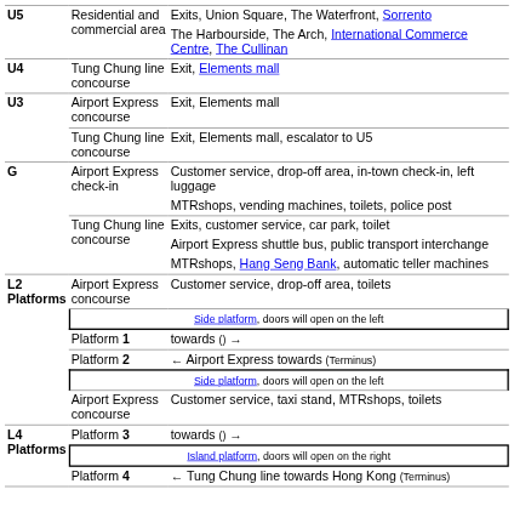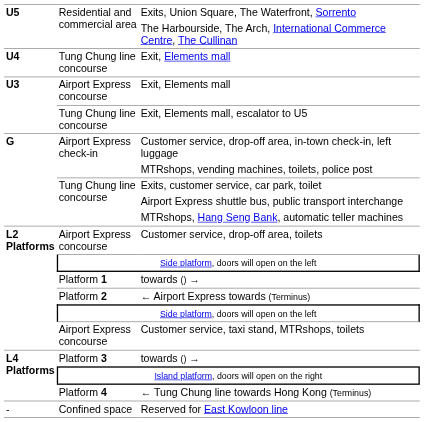 <table border=0 cellspacing=0 cellpadding=3>
 <tr>
 <td style="border-bottom:solid 1px gray;border-top:solid 1px gray;width:35px;vertical-align:top;" rowspan=2><strong>U5</strong><br></td>
 <td style="border-top:solid 1px gray;border-bottom:solid 1px gray;width:100px;vertical-align:top;" rowspan=2>Residential and<br>commercial area</td>
 <td style="border-top:solid 1px gray;width:420px;">Exits, Union Square, The Waterfront, <a href='#'>Sorrento</a></td>
 </tr>
 <tr>
 <td style="border-bottom:solid 1px gray;">The Harbourside, The Arch, <a href='#'>International Commerce Centre</a>, <a href='#'>The Cullinan</a></td>
 </tr>
 <tr>
 <td style="border-bottom:solid 1px gray;vertical-align:top;" rowspan=2><strong>U4</strong></td>
 </tr>
 <tr>
 <td style="border-bottom:solid 1px gray;vertical-align:top;">Tung Chung line <br>concourse</td>
 <td style="border-bottom:solid 1px gray;vertical-align:top;">Exit, <a href='#'>Elements mall</a></td>
 </tr>
 <tr>
 <td style="border-bottom:solid 1px gray;vertical-align:top;" rowspan=2><strong>U3</strong></td>
 <td style="border-bottom:solid 1px gray;vertical-align:top;">Airport Express <br>concourse</td>
 <td style="border-bottom:solid 1px gray;vertical-align:top;">Exit, Elements mall</td>
 </tr>
 <tr>
 <td style="border-bottom:solid 1px gray;vertical-align:top;">Tung Chung line <br>concourse</td>
 <td style="border-bottom:solid 1px gray;vertical-align:top;">Exit, Elements mall, escalator to U5</td>
 </tr>
 <tr>
 <td style="border-bottom:solid 1px gray;vertical-align:top;" rowspan=5><strong>G</strong></td>
 <td style="border-bottom:solid 1px gray;vertical-align:top;" rowspan=2>Airport Express <br>check-in</td>
 <td>Customer service, drop-off area, in-town check-in, left luggage</td>
 </tr>
 <tr>
 <td style="border-bottom:solid 1px gray;">MTRshops, vending machines, toilets, police post</td>
 </tr>
 <tr>
 <td style="border-bottom:solid 1px gray;vertical-align:top;" rowspan=3>Tung Chung line <br>concourse</td>
 <td>Exits, customer service, car park, toilet</td>
 </tr>
 <tr>
 <td>Airport Express shuttle bus, public transport interchange</td>
 </tr>
 <tr>
 <td style="border-bottom:solid 1px gray;">MTRshops, <a href='#'>Hang Seng Bank</a>, automatic teller machines</td>
 </tr>
 <tr>
 <td style="border-bottom:solid 1px gray;vertical-align:top;" rowspan=6><strong>L2<br>Platforms</strong></td>
 <td style="border-bottom:solid 1px gray;vertical-align:top;">Airport Express <br>concourse</td>
 <td style="border-bottom:solid 1px gray;vertical-align:top;">Customer service, drop-off area, toilets</td>
 </tr>
 <tr>
 <td style="border-right:solid 2px black;border-left:solid 2px black;border-bottom:solid 2px black;text-align:center;" colspan=2><small><a href='#'>Side platform</a>, doors will open on the left</small></td>
 </tr>
 <tr>
 <td style="border-bottom:solid 1px gray;">Platform <span><strong>1</strong></span></td>
 <td style="border-bottom:solid 1px gray;">  towards  <small>()</small> →</td>
 </tr>
 <tr>
 <td>Platform <span><strong>2</strong></span></td>
 <td>←  Airport Express towards  <small>(Terminus)</small></td>
 </tr>
 <tr>
 <td style="border-top:solid 2px black;border-right:solid 2px black;border-left:solid 2px black;border-bottom:solid 1px gray;text-align:center;" colspan=2><small><a href='#'>Side platform</a>, doors will open on the left</small></td>
 </tr>
 <tr>
 <td style="border-bottom:solid 1px gray;vertical-align:top;">Airport Express <br>concourse</td>
 <td style="border-bottom:solid 1px gray;vertical-align:top;">Customer service, taxi stand, MTRshops, toilets</td>
 </tr>
 <tr>
 <td style="border-bottom:solid 1px gray;vertical-align:top;" rowspan=3><strong>L4<br>Platforms</strong></td>
 <td>Platform <span><strong>3</strong></span></td>
 <td>  towards  <small>()</small> →</td>
 </tr>
 <tr>
 <td style="border-top:solid 2px black;border-right:solid 2px black;border-left:solid 2px black;border-bottom:solid 2px black;text-align:center;" colspan=2><small><a href='#'>Island platform</a>, doors will open on the right</small></td>
 </tr>
 <tr>
 <td style="border-bottom:solid 1px gray;">Platform <span><strong>4</strong></span></td>
 <td style="border-bottom:solid 1px gray;">←  Tung Chung line towards Hong Kong <small>(Terminus)</small></td>
 </tr>
+<tr>
+<td style="border-bottom:solid 1px gray;">-</td>
+<td style="border-bottom:solid 1px gray;">Confined space</td>
+<td style="border-bottom:solid 1px gray;">Reserved for <a href='#'>East Kowloon line</a></td>
+</tr>
 </table>
